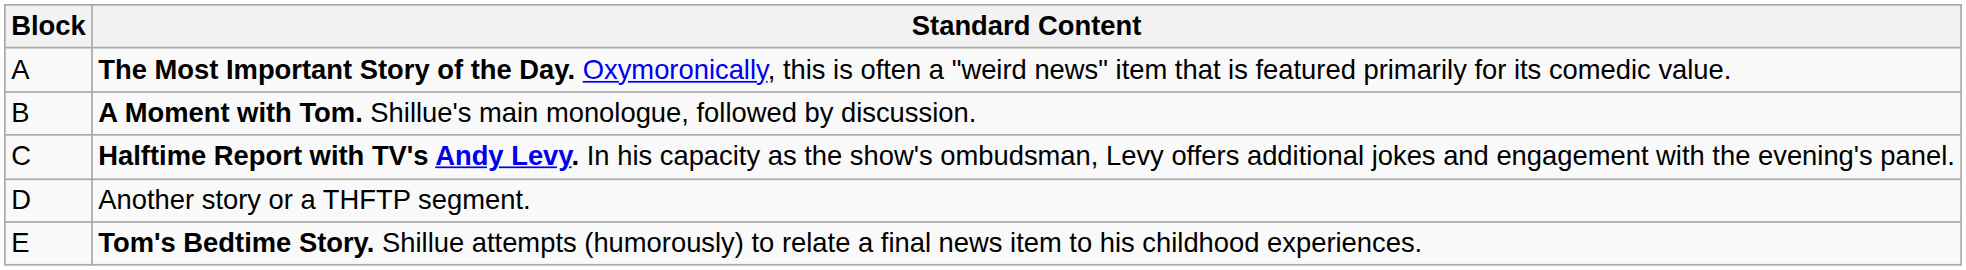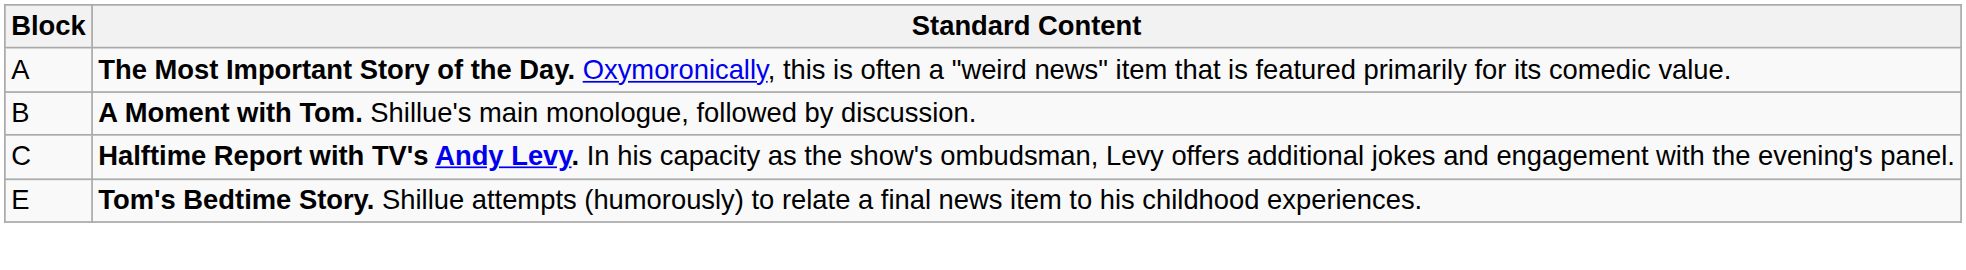 <table class="wikitable">
 <tr>
 <th>Block</th>
 <th>Standard Content</th>
 </tr>
 <tr>
 <td>A</td>
 <td><strong>The Most Important Story of the Day.</strong> <a href='#'>Oxymoronically</a>, this is often a "weird news" item that is featured primarily for its comedic value.</td>
 </tr>
 <tr>
 <td>B</td>
 <td><strong>A Moment with Tom.</strong> Shillue's main monologue, followed by discussion.</td>
 </tr>
 <tr>
 <td>C</td>
 <td><strong>Halftime Report with TV's <a href='#'>Andy Levy</a>.</strong> In his capacity as the show's ombudsman, Levy offers additional jokes and engagement with the evening's panel.</td>
 </tr>
 <tr>
-<td>D</td>
-<td>Another story or a THFTP segment.</td>
-</tr>
-<tr>
 <td>E</td>
 <td><strong>Tom's Bedtime Story.</strong> Shillue attempts (humorously) to relate a final news item to his childhood experiences.</td>
 </tr>
 </table>
